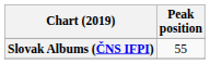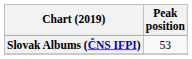 <table class="wikitable sortable plainrowheaders" style="text-align:center">
 <tr>
 <th scope="col">Chart (2019)</th>
 <th scope="col">Peak<br>position</th>
 </tr>
 <tr>
 </tr>
 <tr>
 </tr>
 <tr>
 </tr>
 <tr>
 </tr>
 <tr>
 </tr>
 <tr>
 </tr>
 <tr>
 </tr>
 <tr>
 </tr>
 <tr>
 <th scope="row">Slovak Albums (<a href='#'>ČNS IFPI</a>)</th>
-<td>55</td>
+<td>53</td>
 </tr>
 <tr>
 </tr>
 <tr>
 </tr>
 <tr>
 </tr>
 </table>
